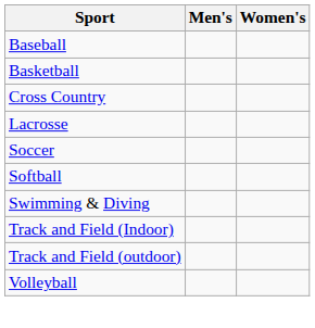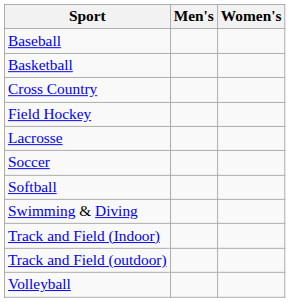 <table class="wikitable" style=>
 <tr>
 <th>Sport</th>
 <th>Men's</th>
 <th>Women's</th>
 </tr>
 <tr>
 <td><a href='#'>Baseball</a></td>
 <td></td>
 <td></td>
 </tr>
 <tr>
 <td><a href='#'>Basketball</a></td>
 <td></td>
 <td></td>
 </tr>
 <tr>
 <td><a href='#'>Cross Country</a></td>
+<td></td>
+<td></td>
+</tr>
+<tr>
+<td><a href='#'>Field Hockey</a></td>
 <td></td>
 <td></td>
 </tr>
 <tr>
 <td><a href='#'>Lacrosse</a></td>
 <td></td>
 <td></td>
 </tr>
 <tr>
 <td><a href='#'>Soccer</a></td>
 <td></td>
 <td></td>
 </tr>
 <tr>
 <td><a href='#'>Softball</a></td>
 <td></td>
 <td></td>
 </tr>
 <tr>
 <td><a href='#'>Swimming</a> & <a href='#'>Diving</a></td>
 <td></td>
 <td></td>
 </tr>
 <tr>
 <td><a href='#'>Track and Field (Indoor)</a></td>
 <td></td>
 <td></td>
 </tr>
 <tr>
 <td><a href='#'>Track and Field (outdoor)</a></td>
 <td></td>
 <td></td>
 </tr>
 <tr>
 <td><a href='#'>Volleyball</a></td>
 <td></td>
 <td></td>
 </tr>
 </table>
